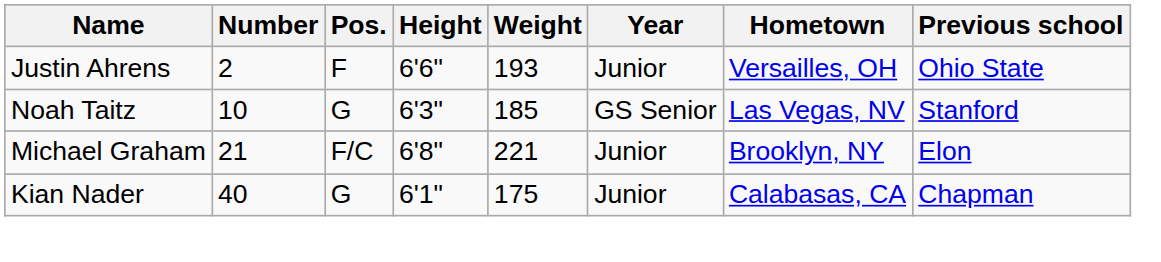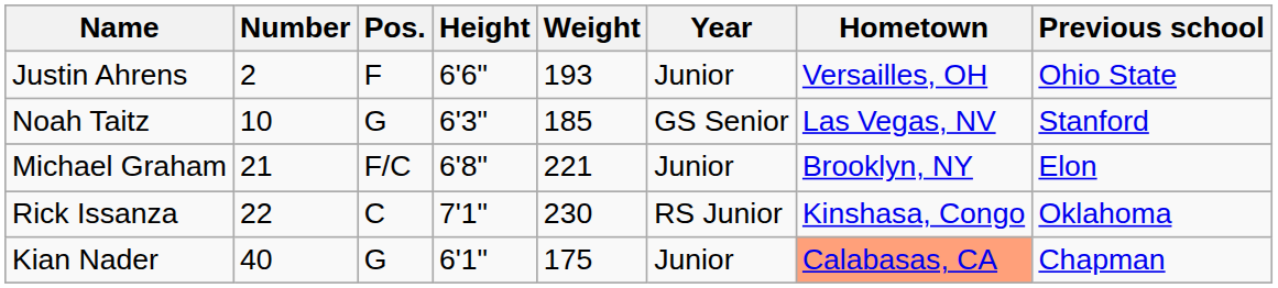 <table class="wikitable sortable" border="1">
 <tr>
 <th>Name</th>
 <th>Number</th>
 <th>Pos.</th>
 <th>Height</th>
 <th>Weight</th>
 <th>Year</th>
 <th>Hometown</th>
 <th class="unsortable">Previous school</th>
 </tr>
 <tr>
 <td>Justin Ahrens</td>
 <td>2</td>
 <td>F</td>
 <td>6'6"</td>
 <td>193</td>
 <td>Junior</td>
 <td><a href='#'>Versailles, OH</a></td>
 <td><a href='#'>Ohio State</a></td>
 </tr>
 <tr>
 <td>Noah Taitz</td>
 <td>10</td>
 <td>G</td>
 <td>6'3"</td>
 <td>185</td>
 <td>GS Senior</td>
 <td><a href='#'>Las Vegas, NV</a></td>
 <td><a href='#'>Stanford</a></td>
 </tr>
 <tr>
 <td>Michael Graham</td>
 <td>21</td>
 <td>F/C</td>
 <td>6'8"</td>
 <td>221</td>
 <td>Junior</td>
 <td><a href='#'>Brooklyn, NY</a></td>
 <td><a href='#'>Elon</a></td>
 </tr>
 <tr>
+<td>Rick Issanza</td>
+<td>22</td>
+<td>C</td>
+<td>7'1"</td>
+<td>230</td>
+<td>RS Junior</td>
+<td><a href='#'>Kinshasa, Congo</a></td>
+<td><a href='#'>Oklahoma</a></td>
+</tr>
+<tr>
 <td>Kian Nader</td>
 <td>40</td>
 <td>G</td>
 <td>6'1"</td>
 <td>175</td>
 <td>Junior</td>
-<td><a href='#'>Calabasas, CA</a></td>
+<td style="background: lightsalmon;"><a href='#'>Calabasas, CA</a></td>
 <td><a href='#'>Chapman</a></td>
 </tr>
 </table>
